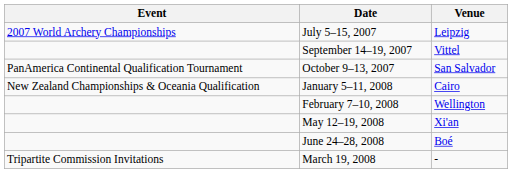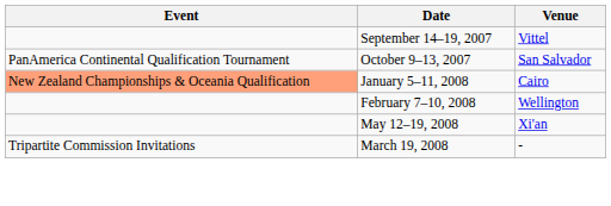 <table class="wikitable" width=700>
 <tr>
 <th>Event</th>
 <th>Date</th>
 <th>Venue</th>
-</tr>
-<tr>
-<td><a href='#'>2007 World Archery Championships</a></td>
-<td>July 5–15, 2007</td>
-<td> <a href='#'>Leipzig</a></td>
 </tr>
 <tr>
 <td></td>
 <td>September 14–19, 2007</td>
 <td> <a href='#'>Vittel</a></td>
 </tr>
 <tr>
 <td>PanAmerica Continental Qualification Tournament</td>
 <td>October 9–13, 2007</td>
 <td> <a href='#'>San Salvador</a></td>
 </tr>
 <tr>
-<td>New Zealand Championships & Oceania Qualification</td>
+<td style="background: lightsalmon;">New Zealand Championships & Oceania Qualification</td>
 <td>January 5–11, 2008</td>
 <td> <a href='#'>Cairo</a></td>
 </tr>
 <tr>
 <td></td>
 <td>February 7–10, 2008</td>
 <td> <a href='#'>Wellington</a></td>
 </tr>
 <tr>
 <td></td>
 <td>May 12–19, 2008</td>
 <td> <a href='#'>Xi'an</a></td>
 </tr>
 <tr>
-<td></td>
-<td>June 24–28, 2008</td>
-<td> <a href='#'>Boé</a></td>
-</tr>
-<tr>
 <td>Tripartite Commission Invitations</td>
 <td>March 19, 2008</td>
 <td>-</td>
 </tr>
 </table>
